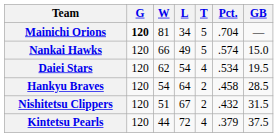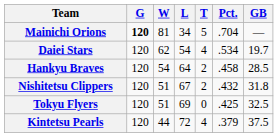 <table class="wikitable plainrowheaders" width="60%" style="text-align:center;">
 <tr>
 <th scope="col" width="35%">Team</th>
 <th scope="col" width="5%"><a href='#'>G</a></th>
 <th scope="col" width="5%"><a href='#'>W</a></th>
 <th scope="col" width="5%"><a href='#'>L</a></th>
 <th scope="col" width="5%"><a href='#'>T</a></th>
 <th scope="col" width="7%"><a href='#'>Pct.</a></th>
 <th scope="col" width="5%"><a href='#'>GB</a></th>
 </tr>
 <tr>
 <th scope="row" style="text-align:center;"><a href='#'>Mainichi Orions</a></th>
 <td><strong>120</strong></td>
 <td>81</td>
 <td>34</td>
 <td>5</td>
 <td>.704</td>
 <td>—</td>
 </tr>
 <tr>
-<th scope="row" style="text-align:center;"><a href='#'>Nankai Hawks</a></th>
-<td>120</td>
-<td>66</td>
-<td>49</td>
-<td>5</td>
-<td>.574</td>
-<td>15.0</td>
-</tr>
-<tr>
 <th scope="row" style="text-align:center;"><a href='#'>Daiei Stars</a></th>
 <td>120</td>
 <td>62</td>
 <td>54</td>
 <td>4</td>
 <td>.534</td>
-<td>19.5</td>
+<td>19.7</td>
 </tr>
 <tr>
 <th scope="row" style="text-align:center;"><a href='#'>Hankyu Braves</a></th>
 <td>120</td>
 <td>54</td>
 <td>64</td>
 <td>2</td>
 <td>.458</td>
 <td>28.5</td>
 </tr>
 <tr>
 <th scope="row" style="text-align:center;"><a href='#'>Nishitetsu Clippers</a></th>
 <td>120</td>
 <td>51</td>
 <td>67</td>
 <td>2</td>
 <td>.432</td>
-<td>31.5</td>
+<td>31.8</td>
+</tr>
+<tr>
+<th scope="row" style="text-align:center;"><a href='#'>Tokyu Flyers</a></th>
+<td>120</td>
+<td>51</td>
+<td>69</td>
+<td>0</td>
+<td>.425</td>
+<td>32.5</td>
 </tr>
 <tr>
 <th scope="row" style="text-align:center;"><a href='#'>Kintetsu Pearls</a></th>
 <td>120</td>
 <td>44</td>
 <td>72</td>
 <td>4</td>
 <td>.379</td>
 <td>37.5</td>
 </tr>
 </table>
